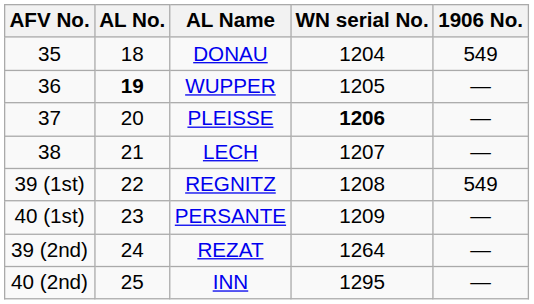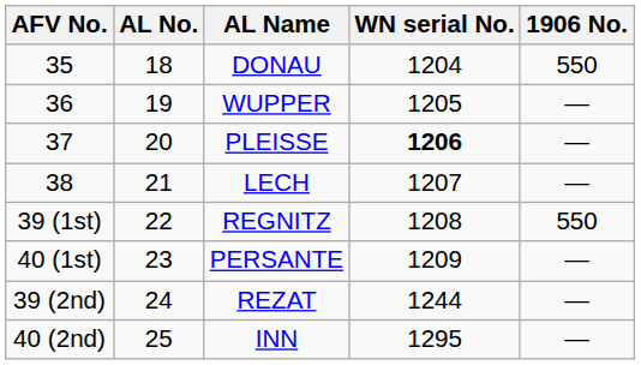 <table class="wikitable collapsible collapsed" style=text-align:center>
 <tr>
 <th>AFV No.</th>
 <th>AL No.</th>
 <th>AL Name</th>
 <th>WN serial No.</th>
 <th>1906 No.</th>
 </tr>
 <tr>
 <td>35</td>
 <td>18</td>
 <td><a href='#'>DONAU</a></td>
 <td>1204</td>
-<td>549</td>
+<td>550</td>
 </tr>
 <tr>
 <td>36</td>
-<td><strong>19</strong></td>
+<td>19</td>
 <td><a href='#'>WUPPER</a></td>
 <td>1205</td>
 <td>—</td>
 </tr>
 <tr>
 <td>37</td>
 <td>20</td>
 <td><a href='#'>PLEISSE</a></td>
 <td><strong>1206</strong></td>
 <td>—</td>
 </tr>
 <tr>
 <td>38</td>
 <td>21</td>
 <td><a href='#'>LECH</a></td>
 <td>1207</td>
 <td>—</td>
 </tr>
 <tr>
 <td>39 (1st)</td>
 <td>22</td>
 <td><a href='#'>REGNITZ</a></td>
 <td>1208</td>
-<td>549</td>
+<td>550</td>
 </tr>
 <tr>
 <td>40 (1st)</td>
 <td>23</td>
 <td><a href='#'>PERSANTE</a></td>
 <td>1209</td>
 <td>—</td>
 </tr>
 <tr>
 <td>39 (2nd)</td>
 <td>24</td>
 <td><a href='#'>REZAT</a></td>
-<td>1264</td>
+<td>1244</td>
 <td>—</td>
 </tr>
 <tr>
 <td>40 (2nd)</td>
 <td>25</td>
 <td><a href='#'>INN</a></td>
 <td>1295</td>
 <td>—</td>
 </tr>
 </table>
